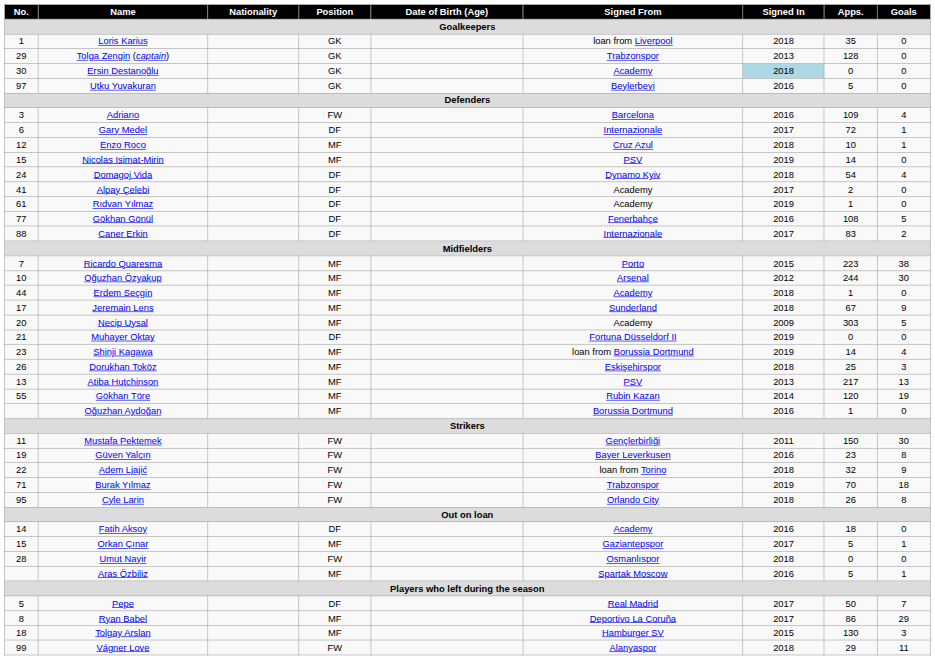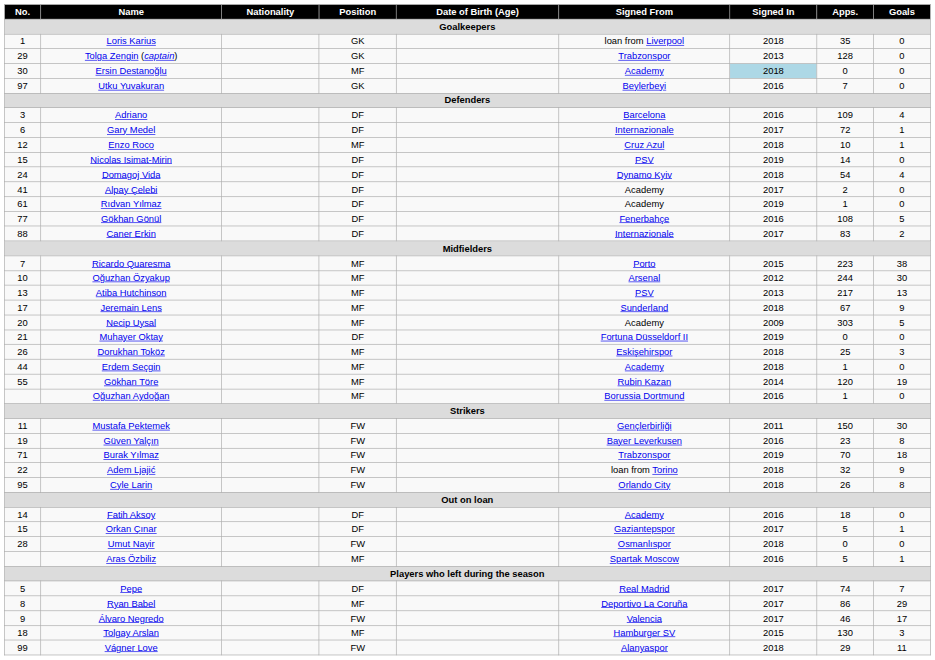 <table class="wikitable" style="text-align:center; font-size:90%; width:90%;">
 <tr>
 <th style="background:#000000; color:white; text-align:center;">No.</th>
 <th style="background:#000000; color:white; text-align:center;">Name</th>
 <th style="background:#000000; color:white; text-align:center;">Nationality</th>
 <th style="background:#000000; color:white; text-align:center;">Position</th>
 <th style="background:#000000; color:white; text-align:center;">Date of Birth (Age)</th>
 <th style="background:#000000; color:white; text-align:center;">Signed From</th>
 <th style="background:#000000; color:white; text-align:center;">Signed In</th>
 <th style="background:#000000; color:white; text-align:center;">Apps.</th>
 <th style="background:#000000; color:white; text-align:center;">Goals</th>
 </tr>
 <tr>
 <th colspan="9" style="background:#dcdcdc; text-align:center">Goalkeepers</th>
 </tr>
 <tr>
 <td>1</td>
 <td><a href='#'>Loris Karius</a></td>
 <td></td>
 <td>GK</td>
 <td></td>
 <td>loan from <a href='#'>Liverpool</a></td>
 <td>2018</td>
 <td>35</td>
 <td>0</td>
 </tr>
 <tr>
 <td>29</td>
 <td><a href='#'>Tolga Zengin</a> (<em><a href='#'>captain</a></em>)</td>
 <td></td>
 <td>GK</td>
 <td></td>
 <td><a href='#'>Trabzonspor</a></td>
 <td>2013</td>
 <td>128</td>
 <td>0</td>
 </tr>
 <tr>
 <td>30</td>
 <td><a href='#'>Ersin Destanoğlu</a></td>
 <td></td>
-<td>GK</td>
+<td>MF</td>
 <td></td>
 <td><a href='#'>Academy</a></td>
 <td style="background: lightblue;">2018</td>
 <td>0</td>
 <td>0</td>
 </tr>
 <tr>
 <td>97</td>
 <td><a href='#'>Utku Yuvakuran</a></td>
 <td></td>
 <td>GK</td>
 <td></td>
 <td><a href='#'>Beylerbeyi</a></td>
 <td>2016</td>
-<td>5</td>
+<td>7</td>
 <td>0</td>
 </tr>
 <tr>
 <th colspan="9" style="background:#dcdcdc; text-align:center">Defenders</th>
 </tr>
 <tr>
 <td>3</td>
 <td><a href='#'>Adriano</a></td>
 <td></td>
-<td>FW</td>
+<td>DF</td>
 <td></td>
 <td><a href='#'>Barcelona</a></td>
 <td>2016</td>
 <td>109</td>
 <td>4</td>
 </tr>
 <tr>
 <td>6</td>
 <td><a href='#'>Gary Medel</a></td>
 <td></td>
 <td>DF</td>
 <td></td>
 <td><a href='#'>Internazionale</a></td>
 <td>2017</td>
 <td>72</td>
 <td>1</td>
 </tr>
 <tr>
 <td>12</td>
 <td><a href='#'>Enzo Roco</a></td>
 <td></td>
 <td>MF</td>
 <td></td>
 <td><a href='#'>Cruz Azul</a></td>
 <td>2018</td>
 <td>10</td>
 <td>1</td>
 </tr>
 <tr>
 <td>15</td>
 <td><a href='#'>Nicolas Isimat-Mirin</a></td>
 <td></td>
-<td>MF</td>
+<td>DF</td>
 <td></td>
 <td><a href='#'>PSV</a></td>
 <td>2019</td>
 <td>14</td>
 <td>0</td>
 </tr>
 <tr>
 <td>24</td>
 <td><a href='#'>Domagoj Vida</a></td>
 <td></td>
 <td>DF</td>
 <td></td>
 <td><a href='#'>Dynamo Kyiv</a></td>
 <td>2018</td>
 <td>54</td>
 <td>4</td>
 </tr>
 <tr>
 <td>41</td>
 <td><a href='#'>Alpay Çelebi</a></td>
 <td></td>
 <td>DF</td>
 <td></td>
 <td>Academy</td>
 <td>2017</td>
 <td>2</td>
 <td>0</td>
 </tr>
 <tr>
 <td>61</td>
 <td><a href='#'>Rıdvan Yılmaz</a></td>
 <td></td>
 <td>DF</td>
 <td></td>
 <td>Academy</td>
 <td>2019</td>
 <td>1</td>
 <td>0</td>
 </tr>
 <tr>
 <td>77</td>
 <td><a href='#'>Gökhan Gönül</a></td>
 <td></td>
 <td>DF</td>
 <td></td>
 <td><a href='#'>Fenerbahçe</a></td>
 <td>2016</td>
 <td>108</td>
 <td>5</td>
 </tr>
 <tr>
 <td>88</td>
 <td><a href='#'>Caner Erkin</a></td>
 <td></td>
 <td>DF</td>
 <td></td>
 <td><a href='#'>Internazionale</a></td>
 <td>2017</td>
 <td>83</td>
 <td>2</td>
 </tr>
 <tr>
 <th colspan="9" style="background:#dcdcdc; text-align:center">Midfielders</th>
 </tr>
 <tr>
 <td>7</td>
 <td><a href='#'>Ricardo Quaresma</a></td>
 <td></td>
 <td>MF</td>
 <td></td>
 <td><a href='#'>Porto</a></td>
 <td>2015</td>
 <td>223</td>
 <td>38</td>
 </tr>
 <tr>
 <td>10</td>
 <td><a href='#'>Oğuzhan Özyakup</a></td>
 <td></td>
 <td>MF</td>
 <td></td>
 <td><a href='#'>Arsenal</a></td>
 <td>2012</td>
 <td>244</td>
 <td>30</td>
 </tr>
 <tr>
-<td>44</td>
-<td><a href='#'>Erdem Seçgin</a></td>
+<td>13</td>
+<td><a href='#'>Atiba Hutchinson</a></td>
 <td></td>
 <td>MF</td>
 <td></td>
-<td><a href='#'>Academy</a></td>
-<td>2018</td>
-<td>1</td>
-<td>0</td>
+<td><a href='#'>PSV</a></td>
+<td>2013</td>
+<td>217</td>
+<td>13</td>
 </tr>
 <tr>
 <td>17</td>
 <td><a href='#'>Jeremain Lens</a></td>
 <td></td>
 <td>MF</td>
 <td></td>
 <td><a href='#'>Sunderland</a></td>
 <td>2018</td>
 <td>67</td>
 <td>9</td>
 </tr>
 <tr>
 <td>20</td>
 <td><a href='#'>Necip Uysal</a></td>
 <td></td>
 <td>MF</td>
 <td></td>
 <td>Academy</td>
 <td>2009</td>
 <td>303</td>
 <td>5</td>
 </tr>
 <tr>
 <td>21</td>
 <td><a href='#'>Muhayer Oktay</a></td>
 <td></td>
 <td>DF</td>
 <td></td>
 <td><a href='#'>Fortuna Düsseldorf II</a></td>
 <td>2019</td>
 <td>0</td>
 <td>0</td>
 </tr>
 <tr>
-<td>23</td>
-<td><a href='#'>Shinji Kagawa</a></td>
-<td></td>
-<td>MF</td>
-<td></td>
-<td>loan from <a href='#'>Borussia Dortmund</a></td>
-<td>2019</td>
-<td>14</td>
-<td>4</td>
-</tr>
-<tr>
 <td>26</td>
 <td><a href='#'>Dorukhan Toköz</a></td>
 <td></td>
 <td>MF</td>
 <td></td>
 <td><a href='#'>Eskişehirspor</a></td>
 <td>2018</td>
 <td>25</td>
 <td>3</td>
 </tr>
 <tr>
-<td>13</td>
-<td><a href='#'>Atiba Hutchinson</a></td>
+<td>44</td>
+<td><a href='#'>Erdem Seçgin</a></td>
 <td></td>
 <td>MF</td>
 <td></td>
-<td><a href='#'>PSV</a></td>
-<td>2013</td>
-<td>217</td>
-<td>13</td>
+<td><a href='#'>Academy</a></td>
+<td>2018</td>
+<td>1</td>
+<td>0</td>
 </tr>
 <tr>
 <td>55</td>
 <td><a href='#'>Gökhan Töre</a></td>
 <td></td>
 <td>MF</td>
 <td></td>
 <td><a href='#'>Rubin Kazan</a></td>
 <td>2014</td>
 <td>120</td>
 <td>19</td>
 </tr>
 <tr>
 <td></td>
 <td><a href='#'>Oğuzhan Aydoğan</a></td>
 <td></td>
 <td>MF</td>
 <td></td>
 <td><a href='#'>Borussia Dortmund</a></td>
 <td>2016</td>
 <td>1</td>
 <td>0</td>
 </tr>
 <tr>
 <th colspan="9" style="background:#dcdcdc; text-align:center">Strikers</th>
 </tr>
 <tr>
 <td>11</td>
 <td><a href='#'>Mustafa Pektemek</a></td>
 <td></td>
 <td>FW</td>
 <td></td>
 <td><a href='#'>Gençlerbirliği</a></td>
 <td>2011</td>
 <td>150</td>
 <td>30</td>
 </tr>
 <tr>
 <td>19</td>
 <td><a href='#'>Güven Yalçın</a></td>
 <td></td>
 <td>FW</td>
 <td></td>
 <td><a href='#'>Bayer Leverkusen</a></td>
 <td>2016</td>
 <td>23</td>
 <td>8</td>
 </tr>
 <tr>
+<td>71</td>
+<td><a href='#'>Burak Yılmaz</a></td>
+<td></td>
+<td>FW</td>
+<td></td>
+<td><a href='#'>Trabzonspor</a></td>
+<td>2019</td>
+<td>70</td>
+<td>18</td>
+</tr>
+<tr>
 <td>22</td>
 <td><a href='#'>Adem Ljajić</a></td>
 <td></td>
 <td>FW</td>
 <td></td>
 <td>loan from <a href='#'>Torino</a></td>
 <td>2018</td>
 <td>32</td>
 <td>9</td>
-</tr>
-<tr>
-<td>71</td>
-<td><a href='#'>Burak Yılmaz</a></td>
-<td></td>
-<td>FW</td>
-<td></td>
-<td><a href='#'>Trabzonspor</a></td>
-<td>2019</td>
-<td>70</td>
-<td>18</td>
 </tr>
 <tr>
 <td>95</td>
 <td><a href='#'>Cyle Larin</a></td>
 <td></td>
 <td>FW</td>
 <td></td>
 <td><a href='#'>Orlando City</a></td>
 <td>2018</td>
 <td>26</td>
 <td>8</td>
 </tr>
 <tr>
 <th colspan="9" style="background:#dcdcdc; text-align:center">Out on loan</th>
 </tr>
 <tr>
 <td>14</td>
 <td><a href='#'>Fatih Aksoy</a></td>
 <td></td>
 <td>DF</td>
 <td></td>
 <td><a href='#'>Academy</a></td>
 <td>2016</td>
 <td>18</td>
 <td>0</td>
 </tr>
 <tr>
 <td>15</td>
 <td><a href='#'>Orkan Çınar</a></td>
 <td></td>
-<td>MF</td>
+<td>DF</td>
 <td></td>
 <td><a href='#'>Gaziantepspor</a></td>
 <td>2017</td>
 <td>5</td>
 <td>1</td>
 </tr>
 <tr>
 <td>28</td>
 <td><a href='#'>Umut Nayir</a></td>
 <td></td>
 <td>FW</td>
 <td></td>
 <td><a href='#'>Osmanlıspor</a></td>
 <td>2018</td>
 <td>0</td>
 <td>0</td>
 </tr>
 <tr>
 <td></td>
 <td><a href='#'>Aras Özbiliz</a></td>
 <td></td>
 <td>MF</td>
 <td></td>
 <td><a href='#'>Spartak Moscow</a></td>
 <td>2016</td>
 <td>5</td>
 <td>1</td>
 </tr>
 <tr>
 <th colspan="9" style="background:#dcdcdc; text-align:center">Players who left during the season</th>
 </tr>
 <tr>
 <td>5</td>
 <td><a href='#'>Pepe</a></td>
 <td></td>
 <td>DF</td>
 <td></td>
 <td><a href='#'>Real Madrid</a></td>
 <td>2017</td>
-<td>50</td>
+<td>74</td>
 <td>7</td>
 </tr>
 <tr>
 <td>8</td>
 <td><a href='#'>Ryan Babel</a></td>
 <td></td>
 <td>MF</td>
 <td></td>
 <td><a href='#'>Deportivo La Coruña</a></td>
 <td>2017</td>
 <td>86</td>
 <td>29</td>
+</tr>
+<tr>
+<td>9</td>
+<td><a href='#'>Álvaro Negredo</a></td>
+<td></td>
+<td>FW</td>
+<td></td>
+<td><a href='#'>Valencia</a></td>
+<td>2017</td>
+<td>46</td>
+<td>17</td>
 </tr>
 <tr>
 <td>18</td>
 <td><a href='#'>Tolgay Arslan</a></td>
 <td></td>
 <td>MF</td>
 <td></td>
 <td><a href='#'>Hamburger SV</a></td>
 <td>2015</td>
 <td>130</td>
 <td>3</td>
 </tr>
 <tr>
 <td>99</td>
 <td><a href='#'>Vágner Love</a></td>
 <td></td>
 <td>FW</td>
 <td></td>
 <td><a href='#'>Alanyaspor</a></td>
 <td>2018</td>
 <td>29</td>
 <td>11</td>
 </tr>
 </table>
